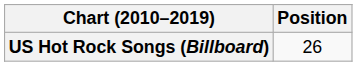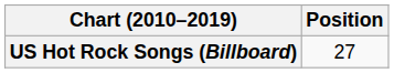 <table class="wikitable plainrowheaders" style="text-align:center">
 <tr>
 <th scope="col">Chart (2010–2019)</th>
 <th scope="col">Position</th>
 </tr>
 <tr>
 <th scope="row">US Hot Rock Songs (<em>Billboard</em>)</th>
-<td>26</td>
+<td>27</td>
 </tr>
 </table>
